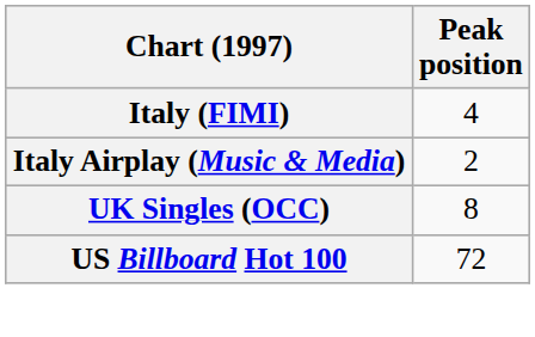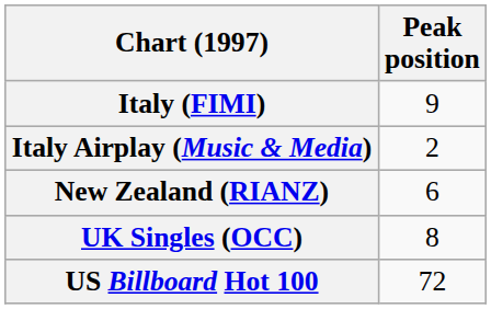 <table class="wikitable sortable plainrowheaders" style="text-align:center">
 <tr>
 <th scope="col">Chart (1997)</th>
 <th scope="col">Peak<br>position</th>
 </tr>
 <tr>
 <th scope="row">Italy (<a href='#'>FIMI</a>)</th>
-<td>4</td>
+<td>9</td>
 </tr>
 <tr>
 <th scope="row">Italy Airplay (<em><a href='#'>Music & Media</a></em>)</th>
 <td>2</td>
+</tr>
+<tr>
+<th scope="row">New Zealand (<a href='#'>RIANZ</a>)</th>
+<td>6</td>
 </tr>
 <tr>
 <th scope="row"><a href='#'>UK Singles</a> (<a href='#'>OCC</a>)</th>
 <td>8</td>
 </tr>
 <tr>
 <th scope="row">US <em><a href='#'>Billboard</a></em> <a href='#'>Hot 100</a></th>
 <td>72</td>
 </tr>
 </table>
